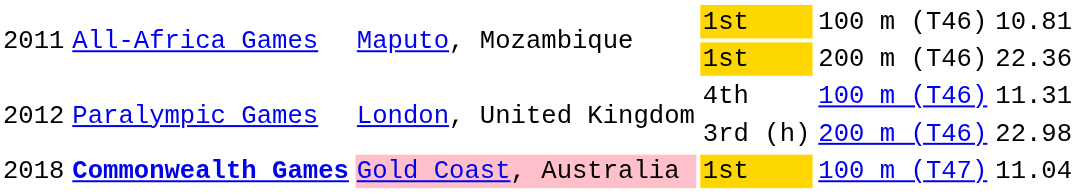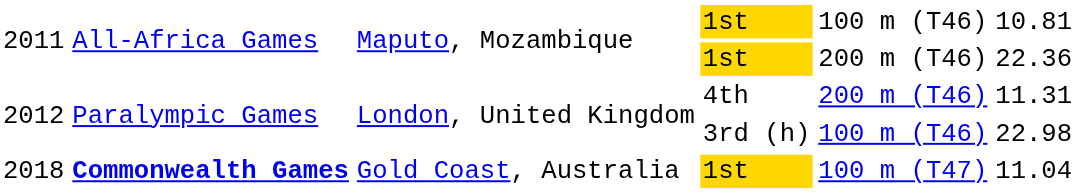 <table>
 <tr>
 <td rowspan=2>2011</td>
 <td rowspan=2><a href='#'>All-Africa Games</a></td>
 <td rowspan=2><a href='#'>Maputo</a>, Mozambique</td>
 <td bgcolor=gold>1st</td>
 <td>100 m (T46)</td>
 <td>10.81</td>
 </tr>
 <tr>
 <td bgcolor=gold>1st</td>
 <td>200 m (T46)</td>
 <td>22.36</td>
 </tr>
 <tr>
 <td rowspan=2>2012</td>
 <td rowspan=2><a href='#'>Paralympic Games</a></td>
 <td rowspan=2><a href='#'>London</a>, United Kingdom</td>
 <td>4th</td>
-<td><a href='#'>100 m (T46)</a></td>
+<td><a href='#'>200 m (T46)</a></td>
 <td>11.31</td>
 </tr>
 <tr>
 <td>3rd (h)</td>
-<td><a href='#'>200 m (T46)</a></td>
+<td><a href='#'>100 m (T46)</a></td>
 <td>22.98</td>
 </tr>
 <tr>
 <td>2018</td>
 <td><strong><a href='#'>Commonwealth Games</a></strong></td>
-<td style="background: pink;"><a href='#'>Gold Coast</a>, Australia</td>
+<td><a href='#'>Gold Coast</a>, Australia</td>
 <td bgcolor=gold>1st</td>
 <td><a href='#'>100 m (T47)</a></td>
 <td>11.04</td>
 </tr>
 </table>
